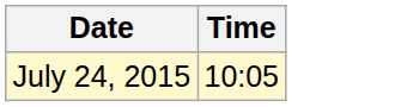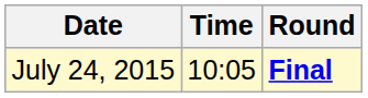 <table class="wikitable">
 <tr>
 <th>Date</th>
 <th>Time</th>
+<th>Round</th>
 </tr>
 <tr style=background:lemonchiffon>
 <td>July 24, 2015</td>
 <td>10:05</td>
+<td><strong><a href='#'>Final</a></strong></td>
 </tr>
 </table>
